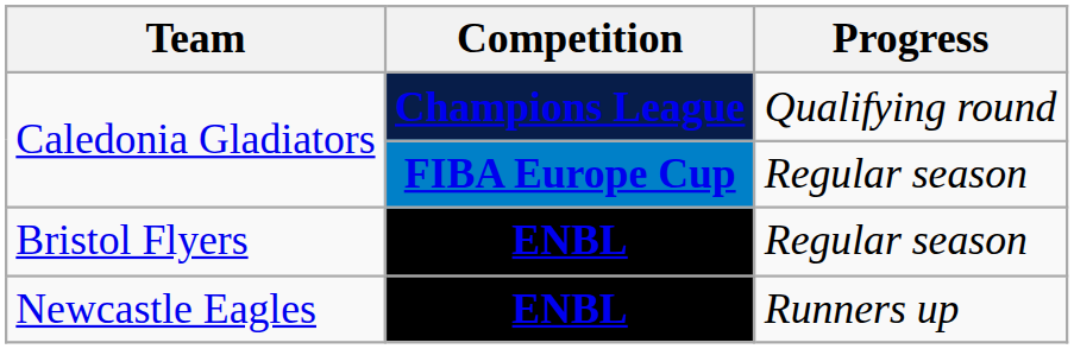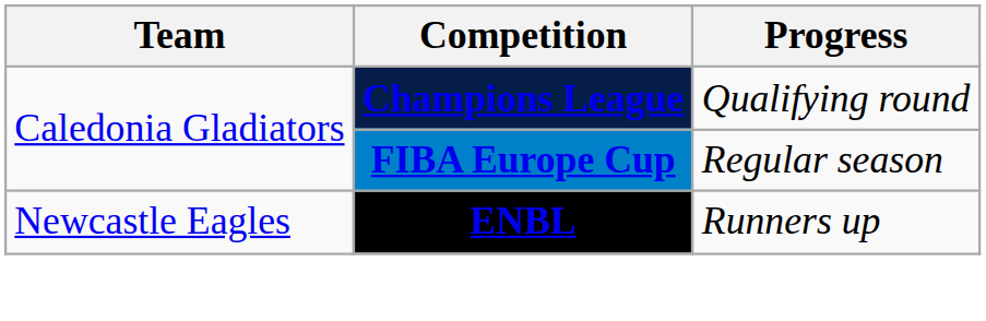 <table class="wikitable sortable">
 <tr>
 <th>Team</th>
 <th>Competition</th>
 <th>Progress</th>
 </tr>
 <tr>
 <td rowspan=2><a href='#'>Caledonia Gladiators</a></td>
 <td style="background-color:#071D49;color:#D0D3D4;text-align:center"><strong><a href='#'><span>Champions League</span></a></strong></td>
 <td><em>Qualifying round</em></td>
 </tr>
 <tr>
 <td style="background-color:#0080C8;color:white;text-align:center"><strong><a href='#'><span>FIBA Europe Cup</span></a></strong></td>
 <td><em>Regular season</em></td>
 </tr>
 <tr>
-<td><a href='#'>Bristol Flyers</a></td>
-<td style="background-color:black;color:white;text-align:center"><strong><a href='#'><span>ENBL</span></a></strong></td>
-<td><em>Regular season</em></td>
-</tr>
-<tr>
 <td><a href='#'>Newcastle Eagles</a></td>
 <td style="background-color:black;color:white;text-align:center"><strong><a href='#'><span>ENBL</span></a></strong></td>
 <td><em>Runners up</em></td>
 </tr>
 </table>
